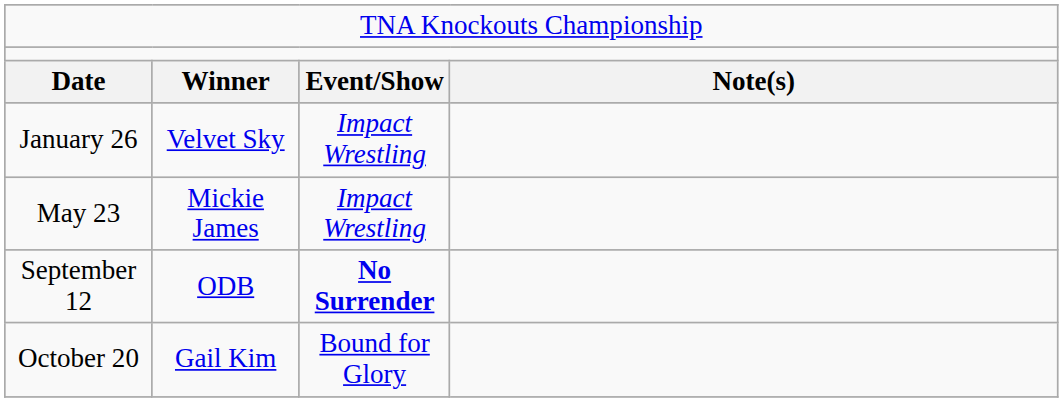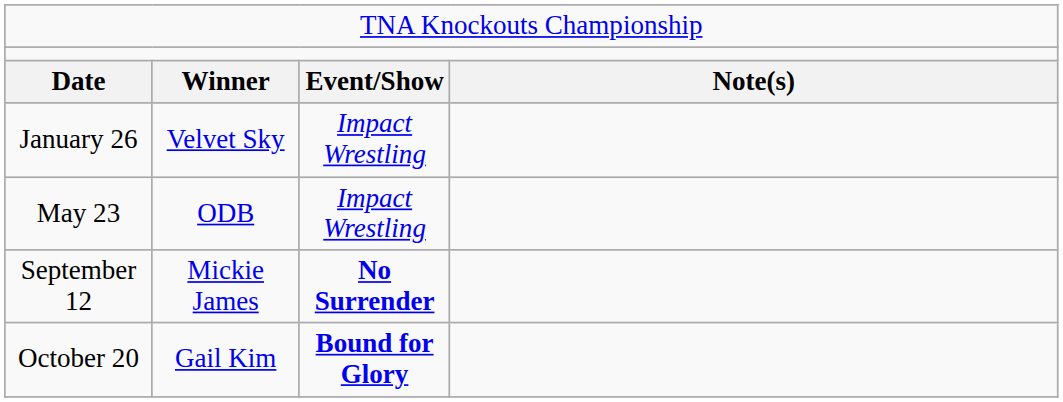 <table class="wikitable" style="text-align:center; width:100%;">
 <tr>
 <td colspan="5"><a href='#'>TNA Knockouts Championship</a></td>
 </tr>
 <tr>
 <td colspan="5"><strong></strong></td>
 </tr>
 <tr>
 <th width="14%">Date</th>
 <th width="14%">Winner</th>
 <th width="14%">Event/Show</th>
 <th width="58%">Note(s)</th>
 </tr>
 <tr>
 <td>January 26</td>
 <td><a href='#'>Velvet Sky</a></td>
 <td><em><a href='#'>Impact Wrestling</a></em></td>
 <td></td>
 </tr>
 <tr>
 <td>May 23</td>
-<td><a href='#'>Mickie James</a></td>
+<td><a href='#'>ODB</a></td>
 <td><em><a href='#'>Impact Wrestling</a></em></td>
 <td></td>
 </tr>
 <tr>
 <td>September 12</td>
-<td><a href='#'>ODB</a></td>
+<td><a href='#'>Mickie James</a></td>
 <td><strong><a href='#'>No Surrender</a></strong></td>
 <td></td>
 </tr>
 <tr>
 <td>October 20</td>
 <td><a href='#'>Gail Kim</a></td>
-<td><a href='#'>Bound for Glory</a></td>
+<td><strong><a href='#'>Bound for Glory</a></strong></td>
 <td></td>
 </tr>
 </table>
